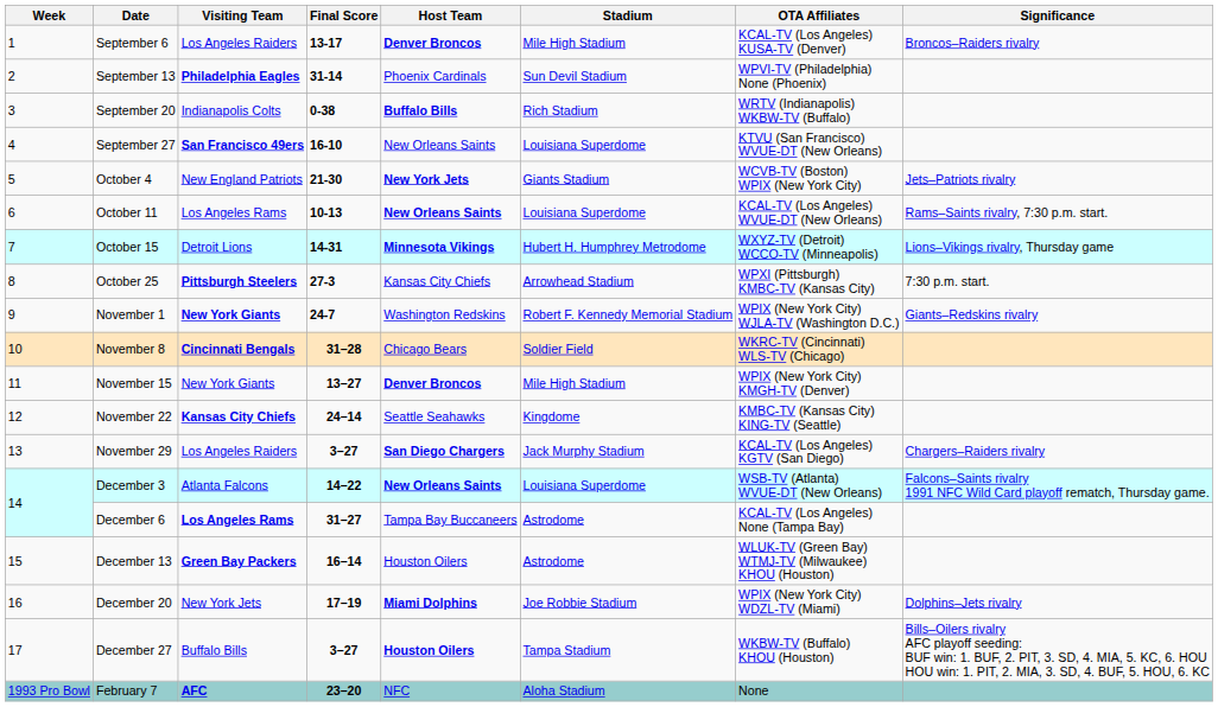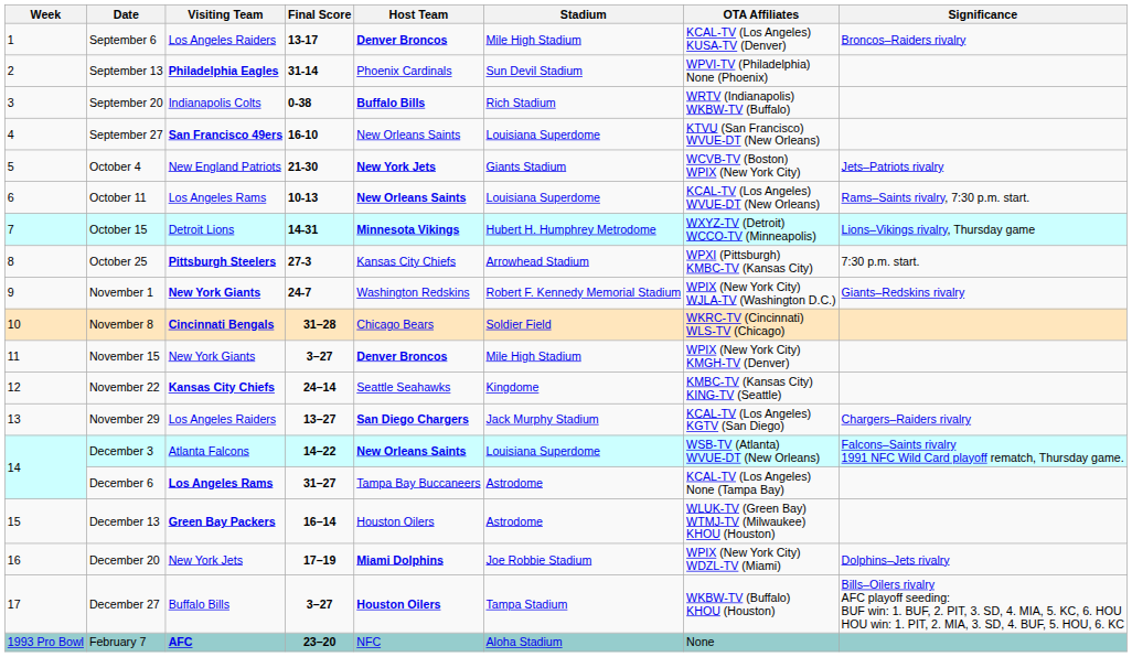 <table class="wikitable" style="font-size: 95%;">
 <tr>
 <th>Week</th>
 <th>Date</th>
 <th>Visiting Team</th>
 <th>Final Score</th>
 <th>Host Team</th>
 <th>Stadium</th>
 <th>OTA Affiliates</th>
 <th>Significance</th>
 </tr>
 <tr>
 <td>1</td>
 <td>September 6</td>
 <td><a href='#'>Los Angeles Raiders</a></td>
 <td><strong>13-17</strong></td>
 <td><strong><a href='#'>Denver Broncos</a></strong></td>
 <td><a href='#'>Mile High Stadium</a></td>
 <td><a href='#'>KCAL-TV</a> (Los Angeles)<br><a href='#'>KUSA-TV</a> (Denver)</td>
 <td><a href='#'>Broncos–Raiders rivalry</a></td>
 </tr>
 <tr>
 <td>2</td>
 <td>September 13</td>
 <td><strong><a href='#'>Philadelphia Eagles</a></strong></td>
 <td><strong>31-14</strong></td>
 <td><a href='#'>Phoenix Cardinals</a></td>
 <td><a href='#'>Sun Devil Stadium</a></td>
 <td><a href='#'>WPVI-TV</a> (Philadelphia)<br>None (Phoenix)</td>
 <td></td>
 </tr>
 <tr>
 <td>3</td>
 <td>September 20</td>
 <td><a href='#'>Indianapolis Colts</a></td>
 <td><strong>0-38</strong></td>
 <td><strong><a href='#'>Buffalo Bills</a></strong></td>
 <td><a href='#'>Rich Stadium</a></td>
 <td><a href='#'>WRTV</a> (Indianapolis)<br><a href='#'>WKBW-TV</a> (Buffalo)</td>
 <td></td>
 </tr>
 <tr>
 <td>4</td>
 <td>September 27</td>
 <td><strong><a href='#'>San Francisco 49ers</a></strong></td>
 <td><strong>16-10</strong></td>
 <td><a href='#'>New Orleans Saints</a></td>
 <td><a href='#'>Louisiana Superdome</a></td>
 <td><a href='#'>KTVU</a> (San Francisco)<br><a href='#'>WVUE-DT</a> (New Orleans)</td>
 <td></td>
 </tr>
 <tr>
 <td>5</td>
 <td>October 4</td>
 <td><a href='#'>New England Patriots</a></td>
 <td><strong>21-30</strong></td>
 <td><strong><a href='#'>New York Jets</a></strong></td>
 <td><a href='#'>Giants Stadium</a></td>
 <td><a href='#'>WCVB-TV</a> (Boston)<br><a href='#'>WPIX</a> (New York City)</td>
 <td><a href='#'>Jets–Patriots rivalry</a></td>
 </tr>
 <tr>
 <td>6</td>
 <td>October 11</td>
 <td><a href='#'>Los Angeles Rams</a></td>
 <td><strong>10-13</strong></td>
 <td><strong><a href='#'>New Orleans Saints</a></strong></td>
 <td><a href='#'>Louisiana Superdome</a></td>
 <td><a href='#'>KCAL-TV</a> (Los Angeles)<br><a href='#'>WVUE-DT</a> (New Orleans)</td>
 <td><a href='#'>Rams–Saints rivalry</a>, 7:30 p.m. start.</td>
 </tr>
 <tr bgcolor="#ccffff">
 <td>7</td>
 <td>October 15</td>
 <td><a href='#'>Detroit Lions</a></td>
 <td><strong>14-31</strong></td>
 <td><strong><a href='#'>Minnesota Vikings</a></strong></td>
 <td><a href='#'>Hubert H. Humphrey Metrodome</a></td>
 <td><a href='#'>WXYZ-TV</a> (Detroit)<br><a href='#'>WCCO-TV</a> (Minneapolis)</td>
 <td><a href='#'>Lions–Vikings rivalry</a>, Thursday game</td>
 </tr>
 <tr>
 <td>8</td>
 <td>October 25</td>
 <td><strong><a href='#'>Pittsburgh Steelers</a></strong></td>
 <td><strong>27-3</strong></td>
 <td><a href='#'>Kansas City Chiefs</a></td>
 <td><a href='#'>Arrowhead Stadium</a></td>
 <td><a href='#'>WPXI</a> (Pittsburgh)<br><a href='#'>KMBC-TV</a> (Kansas City)</td>
 <td>7:30 p.m. start.</td>
 </tr>
 <tr>
 <td>9</td>
 <td>November 1</td>
 <td><strong><a href='#'>New York Giants</a></strong></td>
 <td><strong>24-7</strong></td>
 <td><a href='#'>Washington Redskins</a></td>
 <td><a href='#'>Robert F. Kennedy Memorial Stadium</a></td>
 <td><a href='#'>WPIX</a> (New York City)<br><a href='#'>WJLA-TV</a> (Washington D.C.)</td>
 <td><a href='#'>Giants–Redskins rivalry</a></td>
 </tr>
 <tr bgcolor="#FFE6BD">
 <td>10</td>
 <td>November 8</td>
 <td><strong><a href='#'>Cincinnati Bengals</a></strong></td>
 <td align="center"><strong>31–28</strong></td>
 <td><a href='#'>Chicago Bears</a></td>
 <td><a href='#'>Soldier Field</a></td>
 <td><a href='#'>WKRC-TV</a> (Cincinnati)<br><a href='#'>WLS-TV</a> (Chicago)</td>
 <td></td>
 </tr>
 <tr>
 <td>11</td>
 <td>November 15</td>
 <td><a href='#'>New York Giants</a></td>
-<td align="center"><strong>13–27</strong></td>
+<td align="center"><strong>3–27</strong></td>
 <td><strong><a href='#'>Denver Broncos</a></strong></td>
 <td><a href='#'>Mile High Stadium</a></td>
 <td><a href='#'>WPIX</a> (New York City)<br><a href='#'>KMGH-TV</a> (Denver)</td>
 <td></td>
 </tr>
 <tr>
 <td>12</td>
 <td>November 22</td>
 <td><strong><a href='#'>Kansas City Chiefs</a></strong></td>
 <td align="center"><strong>24–14</strong></td>
 <td><a href='#'>Seattle Seahawks</a></td>
 <td><a href='#'>Kingdome</a></td>
 <td><a href='#'>KMBC-TV</a> (Kansas City)<br><a href='#'>KING-TV</a> (Seattle)</td>
 <td></td>
 </tr>
 <tr>
 <td>13</td>
 <td>November 29</td>
 <td><a href='#'>Los Angeles Raiders</a></td>
-<td align="center"><strong>3–27</strong></td>
+<td align="center"><strong>13–27</strong></td>
 <td><strong><a href='#'>San Diego Chargers</a></strong></td>
 <td><a href='#'>Jack Murphy Stadium</a></td>
 <td><a href='#'>KCAL-TV</a> (Los Angeles)<br><a href='#'>KGTV</a> (San Diego)</td>
 <td><a href='#'>Chargers–Raiders rivalry</a></td>
 </tr>
 <tr bgcolor="#ccffff">
 <td rowspan="2">14</td>
 <td>December 3</td>
 <td><a href='#'>Atlanta Falcons</a></td>
 <td align="center"><strong>14–22</strong></td>
 <td><strong><a href='#'>New Orleans Saints</a></strong></td>
 <td><a href='#'>Louisiana Superdome</a></td>
 <td><a href='#'>WSB-TV</a> (Atlanta)<br><a href='#'>WVUE-DT</a> (New Orleans)</td>
 <td><a href='#'>Falcons–Saints rivalry</a><br><a href='#'>1991 NFC Wild Card playoff</a> rematch, Thursday game.</td>
 </tr>
 <tr>
 <td>December 6</td>
 <td><strong><a href='#'>Los Angeles Rams</a></strong></td>
 <td align="center"><strong>31–27</strong></td>
 <td><a href='#'>Tampa Bay Buccaneers</a></td>
 <td><a href='#'>Astrodome</a></td>
 <td><a href='#'>KCAL-TV</a> (Los Angeles)<br>None (Tampa Bay)</td>
 <td></td>
 </tr>
 <tr>
 <td>15</td>
 <td>December 13</td>
 <td><strong><a href='#'>Green Bay Packers</a></strong></td>
 <td align="center"><strong>16–14</strong></td>
 <td><a href='#'>Houston Oilers</a></td>
 <td><a href='#'>Astrodome</a></td>
 <td><a href='#'>WLUK-TV</a> (Green Bay)<br><a href='#'>WTMJ-TV</a> (Milwaukee)<br><a href='#'>KHOU</a> (Houston)</td>
 <td></td>
 </tr>
 <tr>
 <td>16</td>
 <td>December 20</td>
 <td><a href='#'>New York Jets</a></td>
 <td align="center"><strong>17–19</strong></td>
 <td><strong><a href='#'>Miami Dolphins</a></strong></td>
 <td><a href='#'>Joe Robbie Stadium</a></td>
 <td><a href='#'>WPIX</a> (New York City)<br><a href='#'>WDZL-TV</a> (Miami)</td>
 <td><a href='#'>Dolphins–Jets rivalry</a></td>
 </tr>
 <tr>
 <td>17</td>
 <td>December 27</td>
 <td><a href='#'>Buffalo Bills</a></td>
 <td align="center"><strong>3–27</strong></td>
 <td><strong><a href='#'>Houston Oilers</a></strong></td>
 <td><a href='#'>Tampa Stadium</a></td>
 <td><a href='#'>WKBW-TV</a> (Buffalo)<br><a href='#'>KHOU</a> (Houston)</td>
 <td><a href='#'>Bills–Oilers rivalry</a><br>AFC playoff seeding:<br>BUF win: 1. BUF, 2. PIT, 3. SD, 4. MIA, 5. KC, 6. HOU<br>HOU win: 1. PIT, 2. MIA, 3. SD, 4. BUF, 5. HOU, 6. KC</td>
 </tr>
 <tr bgcolor="#96CDCD">
 <td><a href='#'>1993 Pro Bowl</a></td>
 <td>February 7</td>
 <td><strong><a href='#'>AFC</a></strong></td>
 <td align="center"><strong>23–20</strong></td>
 <td><a href='#'>NFC</a></td>
 <td><a href='#'>Aloha Stadium</a></td>
 <td>None</td>
 <td></td>
 </tr>
 </table>
